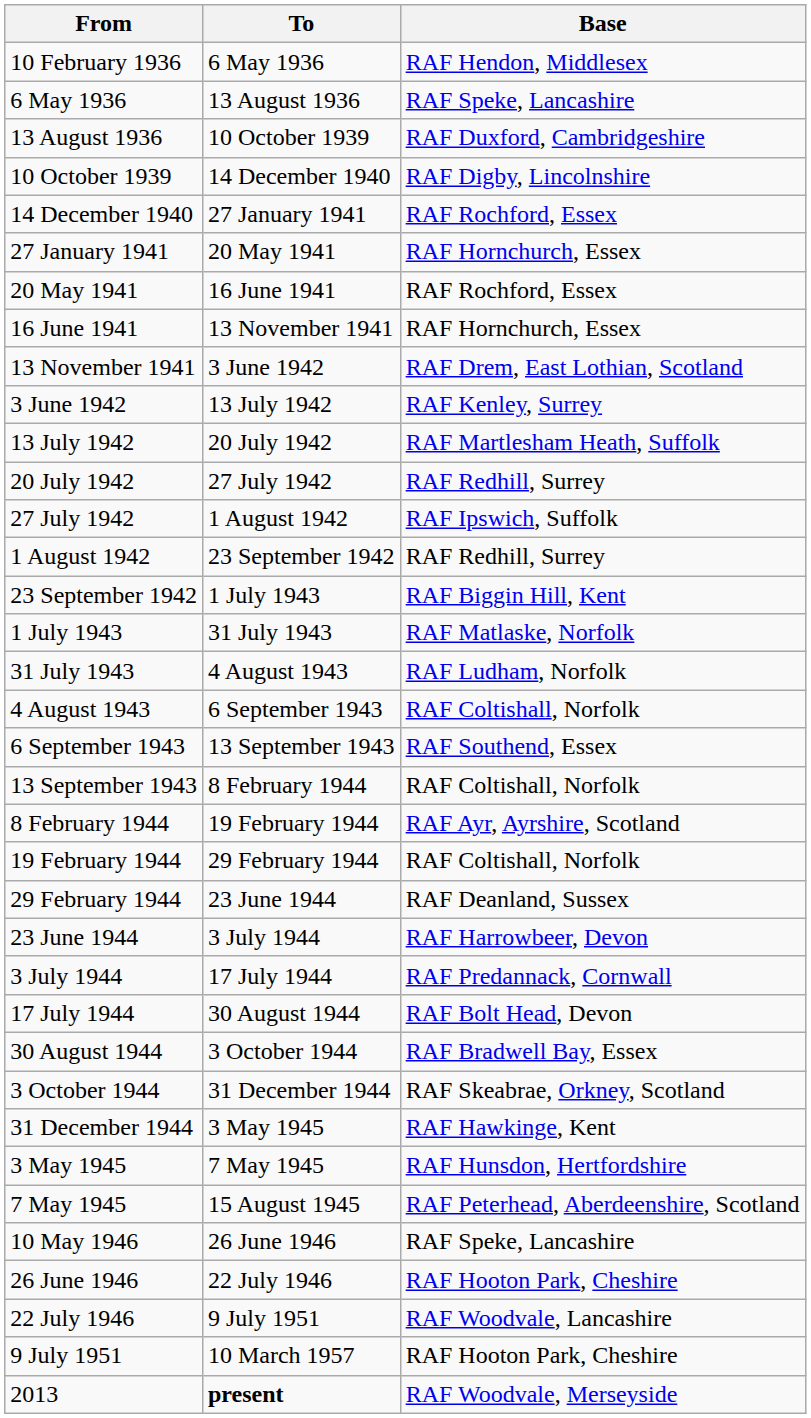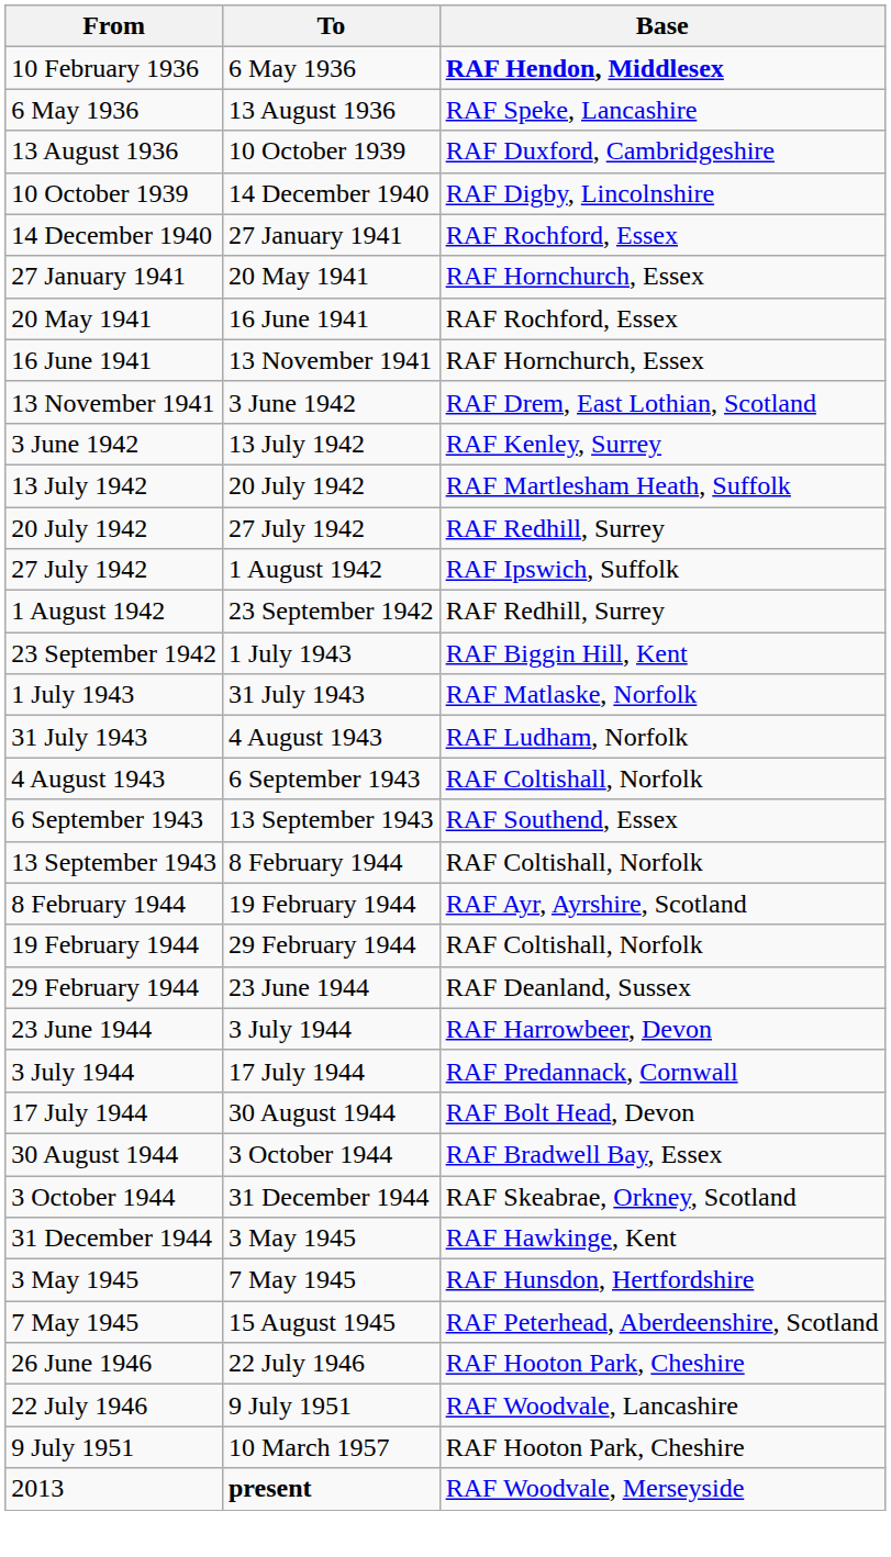 <table class="wikitable">
 <tr>
 <th>From</th>
 <th>To</th>
 <th>Base</th>
 </tr>
 <tr>
 <td>10 February 1936</td>
 <td>6 May 1936</td>
-<td><a href='#'>RAF Hendon</a>, <a href='#'>Middlesex</a></td>
+<td><strong><a href='#'>RAF Hendon</a>, <a href='#'>Middlesex</a></strong></td>
 </tr>
 <tr>
 <td>6 May 1936</td>
 <td>13 August 1936</td>
 <td><a href='#'>RAF Speke</a>, <a href='#'>Lancashire</a></td>
 </tr>
 <tr>
 <td>13 August 1936</td>
 <td>10 October 1939</td>
 <td><a href='#'>RAF Duxford</a>, <a href='#'>Cambridgeshire</a></td>
 </tr>
 <tr>
 <td>10 October 1939</td>
 <td>14 December 1940</td>
 <td><a href='#'>RAF Digby</a>, <a href='#'>Lincolnshire</a></td>
 </tr>
 <tr>
 <td>14 December 1940</td>
 <td>27 January 1941</td>
 <td><a href='#'>RAF Rochford</a>, <a href='#'>Essex</a></td>
 </tr>
 <tr>
 <td>27 January 1941</td>
 <td>20 May 1941</td>
 <td><a href='#'>RAF Hornchurch</a>, Essex</td>
 </tr>
 <tr>
 <td>20 May 1941</td>
 <td>16 June 1941</td>
 <td>RAF Rochford, Essex</td>
 </tr>
 <tr>
 <td>16 June 1941</td>
 <td>13 November 1941</td>
 <td>RAF Hornchurch, Essex</td>
 </tr>
 <tr>
 <td>13 November 1941</td>
 <td>3 June 1942</td>
 <td><a href='#'>RAF Drem</a>, <a href='#'>East Lothian</a>, <a href='#'>Scotland</a></td>
 </tr>
 <tr>
 <td>3 June 1942</td>
 <td>13 July 1942</td>
 <td><a href='#'>RAF Kenley</a>, <a href='#'>Surrey</a></td>
 </tr>
 <tr>
 <td>13 July 1942</td>
 <td>20 July 1942</td>
 <td><a href='#'>RAF Martlesham Heath</a>, <a href='#'>Suffolk</a></td>
 </tr>
 <tr>
 <td>20 July 1942</td>
 <td>27 July 1942</td>
 <td><a href='#'>RAF Redhill</a>, Surrey</td>
 </tr>
 <tr>
 <td>27 July 1942</td>
 <td>1 August 1942</td>
 <td><a href='#'>RAF Ipswich</a>, Suffolk</td>
 </tr>
 <tr>
 <td>1 August 1942</td>
 <td>23 September 1942</td>
 <td>RAF Redhill, Surrey</td>
 </tr>
 <tr>
 <td>23 September 1942</td>
 <td>1 July 1943</td>
 <td><a href='#'>RAF Biggin Hill</a>, <a href='#'>Kent</a></td>
 </tr>
 <tr>
 <td>1 July 1943</td>
 <td>31 July 1943</td>
 <td><a href='#'>RAF Matlaske</a>, <a href='#'>Norfolk</a></td>
 </tr>
 <tr>
 <td>31 July 1943</td>
 <td>4 August 1943</td>
 <td><a href='#'>RAF Ludham</a>, Norfolk</td>
 </tr>
 <tr>
 <td>4 August 1943</td>
 <td>6 September 1943</td>
 <td><a href='#'>RAF Coltishall</a>, Norfolk</td>
 </tr>
 <tr>
 <td>6 September 1943</td>
 <td>13 September 1943</td>
 <td><a href='#'>RAF Southend</a>, Essex</td>
 </tr>
 <tr>
 <td>13 September 1943</td>
 <td>8 February 1944</td>
 <td>RAF Coltishall, Norfolk</td>
 </tr>
 <tr>
 <td>8 February 1944</td>
 <td>19 February 1944</td>
 <td><a href='#'>RAF Ayr</a>, <a href='#'>Ayrshire</a>, Scotland</td>
 </tr>
 <tr>
 <td>19 February 1944</td>
 <td>29 February 1944</td>
 <td>RAF Coltishall, Norfolk</td>
 </tr>
 <tr>
 <td>29 February 1944</td>
 <td>23 June 1944</td>
 <td>RAF Deanland, Sussex</td>
 </tr>
 <tr>
 <td>23 June 1944</td>
 <td>3 July 1944</td>
 <td><a href='#'>RAF Harrowbeer</a>, <a href='#'>Devon</a></td>
 </tr>
 <tr>
 <td>3 July 1944</td>
 <td>17 July 1944</td>
 <td><a href='#'>RAF Predannack</a>, <a href='#'>Cornwall</a></td>
 </tr>
 <tr>
 <td>17 July 1944</td>
 <td>30 August 1944</td>
 <td><a href='#'>RAF Bolt Head</a>, Devon</td>
 </tr>
 <tr>
 <td>30 August 1944</td>
 <td>3 October 1944</td>
 <td><a href='#'>RAF Bradwell Bay</a>, Essex</td>
 </tr>
 <tr>
 <td>3 October 1944</td>
 <td>31 December 1944</td>
 <td>RAF Skeabrae, <a href='#'>Orkney</a>, Scotland</td>
 </tr>
 <tr>
 <td>31 December 1944</td>
 <td>3 May 1945</td>
 <td><a href='#'>RAF Hawkinge</a>, Kent</td>
 </tr>
 <tr>
 <td>3 May 1945</td>
 <td>7 May 1945</td>
 <td><a href='#'>RAF Hunsdon</a>, <a href='#'>Hertfordshire</a></td>
 </tr>
 <tr>
 <td>7 May 1945</td>
 <td>15 August 1945</td>
 <td><a href='#'>RAF Peterhead</a>, <a href='#'>Aberdeenshire</a>, Scotland</td>
 </tr>
 <tr>
-<td>10 May 1946</td>
-<td>26 June 1946</td>
-<td>RAF Speke, Lancashire</td>
-</tr>
-<tr>
 <td>26 June 1946</td>
 <td>22 July 1946</td>
 <td><a href='#'>RAF Hooton Park</a>, <a href='#'>Cheshire</a></td>
 </tr>
 <tr>
 <td>22 July 1946</td>
 <td>9 July 1951</td>
 <td><a href='#'>RAF Woodvale</a>, Lancashire</td>
 </tr>
 <tr>
 <td>9 July 1951</td>
 <td>10 March 1957</td>
 <td>RAF Hooton Park, Cheshire</td>
 </tr>
 <tr>
 <td>2013</td>
 <td><strong>present</strong></td>
 <td><a href='#'>RAF Woodvale</a>, <a href='#'>Merseyside</a></td>
 </tr>
 </table>
